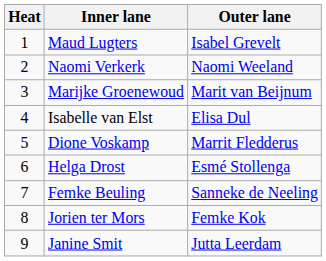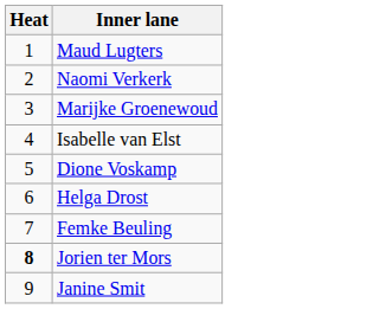 <table class="wikitable">
 <tr>
 <th>Heat</th>
 <th>Inner lane</th>
-<th>Outer lane</th>
 </tr>
 <tr>
 <td align="center">1</td>
 <td><a href='#'>Maud Lugters</a></td>
-<td><a href='#'>Isabel Grevelt</a></td>
 </tr>
 <tr>
 <td align="center">2</td>
 <td><a href='#'>Naomi Verkerk</a></td>
-<td><a href='#'>Naomi Weeland</a></td>
 </tr>
 <tr>
 <td align="center">3</td>
 <td><a href='#'>Marijke Groenewoud</a></td>
-<td><a href='#'>Marit van Beijnum</a></td>
 </tr>
 <tr>
 <td align="center">4</td>
 <td>Isabelle van Elst</td>
-<td><a href='#'>Elisa Dul</a></td>
 </tr>
 <tr>
 <td align="center">5</td>
 <td><a href='#'>Dione Voskamp</a></td>
-<td><a href='#'>Marrit Fledderus</a></td>
 </tr>
 <tr>
 <td align="center">6</td>
 <td><a href='#'>Helga Drost</a></td>
-<td><a href='#'>Esmé Stollenga</a></td>
 </tr>
 <tr>
 <td align="center">7</td>
 <td><a href='#'>Femke Beuling</a></td>
-<td><a href='#'>Sanneke de Neeling</a></td>
 </tr>
 <tr>
-<td align="center">8</td>
+<td align="center"><strong>8</strong></td>
 <td><a href='#'>Jorien ter Mors</a></td>
-<td><a href='#'>Femke Kok</a></td>
 </tr>
 <tr>
 <td align="center">9</td>
 <td><a href='#'>Janine Smit</a></td>
-<td><a href='#'>Jutta Leerdam</a></td>
 </tr>
 </table>
